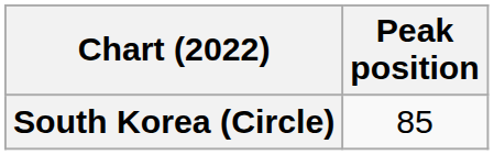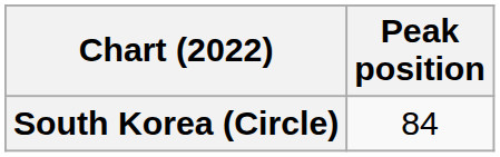 <table class="wikitable plainrowheaders" style="text-align:center">
 <tr>
 <th scope="col">Chart (2022)</th>
 <th scope="col">Peak<br>position</th>
 </tr>
 <tr>
 <th scope="row">South Korea (Circle)</th>
-<td>85</td>
+<td>84</td>
 </tr>
 </table>
